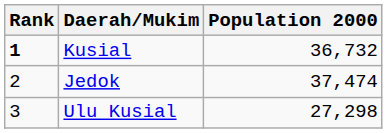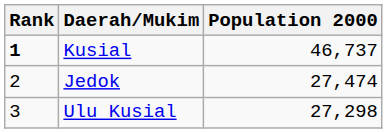 <table class="wikitable" style="text-align:right; margin-right:60px">
 <tr>
 <th>Rank</th>
 <th>Daerah/Mukim</th>
 <th>Population 2000</th>
 </tr>
 <tr>
 <td align=left><strong>1</strong></td>
 <td align=left><a href='#'>Kusial</a></td>
-<td>36,732</td>
+<td>46,737</td>
 </tr>
 <tr>
 <td align=left>2</td>
 <td align=left><a href='#'>Jedok</a></td>
-<td>37,474</td>
+<td>27,474</td>
 </tr>
 <tr>
 <td align=left>3</td>
 <td align=left><a href='#'>Ulu Kusial</a></td>
 <td>27,298</td>
 </tr>
 </table>
